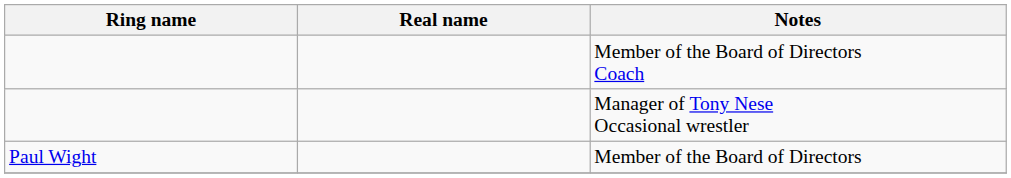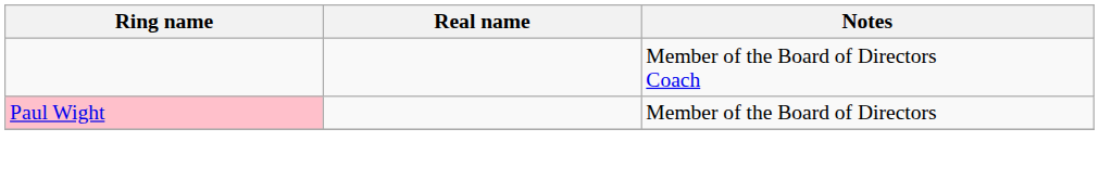 <table class="wikitable sortable" style="width:65%;">
 <tr>
 <th width=19%>Ring name</th>
 <th width=19%>Real name</th>
 <th width=27%>Notes</th>
 </tr>
 <tr>
 <td></td>
 <td></td>
 <td>Member of the Board of Directors<br><a href='#'>Coach</a></td>
 </tr>
 <tr>
-<td></td>
-<td></td>
-<td>Manager of <a href='#'>Tony Nese</a><br>Occasional wrestler</td>
-</tr>
-<tr>
-<td><a href='#'>Paul Wight</a></td>
+<td style="background: pink;"><a href='#'>Paul Wight</a></td>
 <td></td>
 <td>Member of the Board of Directors</td>
 </tr>
 <tr>
 </tr>
 </table>
